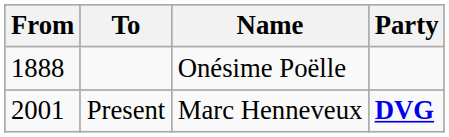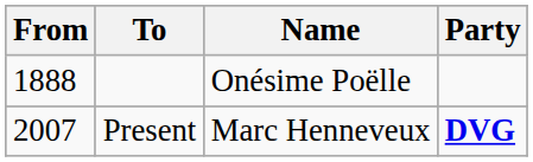 <table class="wikitable">
 <tr>
 <th>From</th>
 <th>To</th>
 <th>Name</th>
 <th>Party</th>
 </tr>
 <tr>
 <td>1888</td>
 <td></td>
 <td>Onésime Poëlle</td>
 <td></td>
 </tr>
 <tr>
-<td>2001</td>
+<td>2007</td>
 <td>Present</td>
 <td>Marc Henneveux</td>
 <td><strong><a href='#'>DVG</a></strong></td>
 </tr>
 </table>
